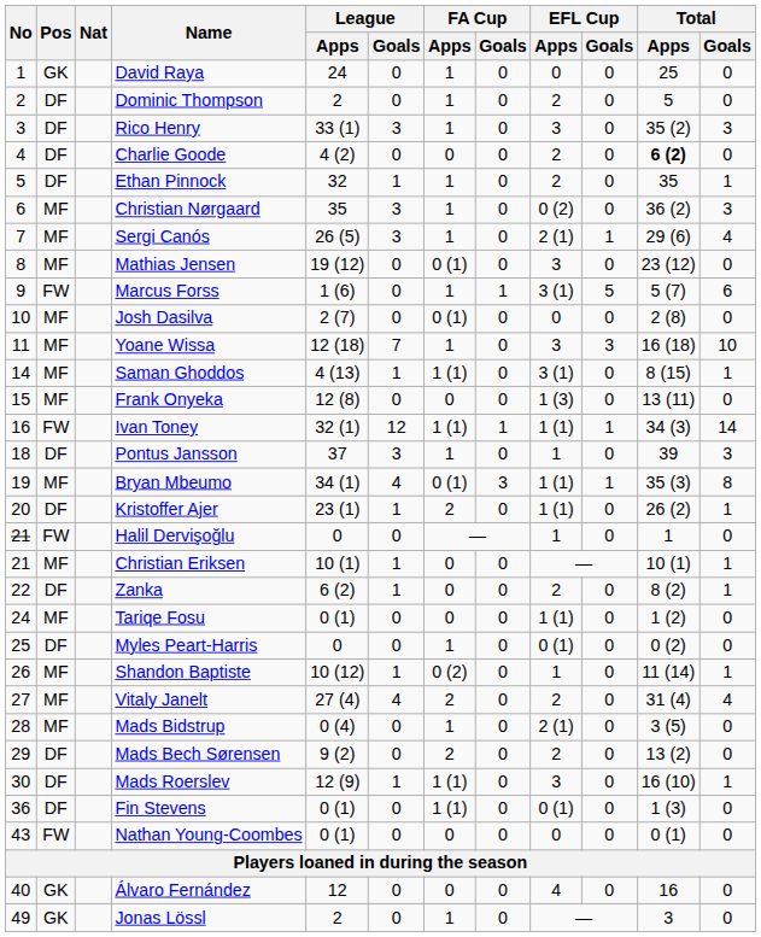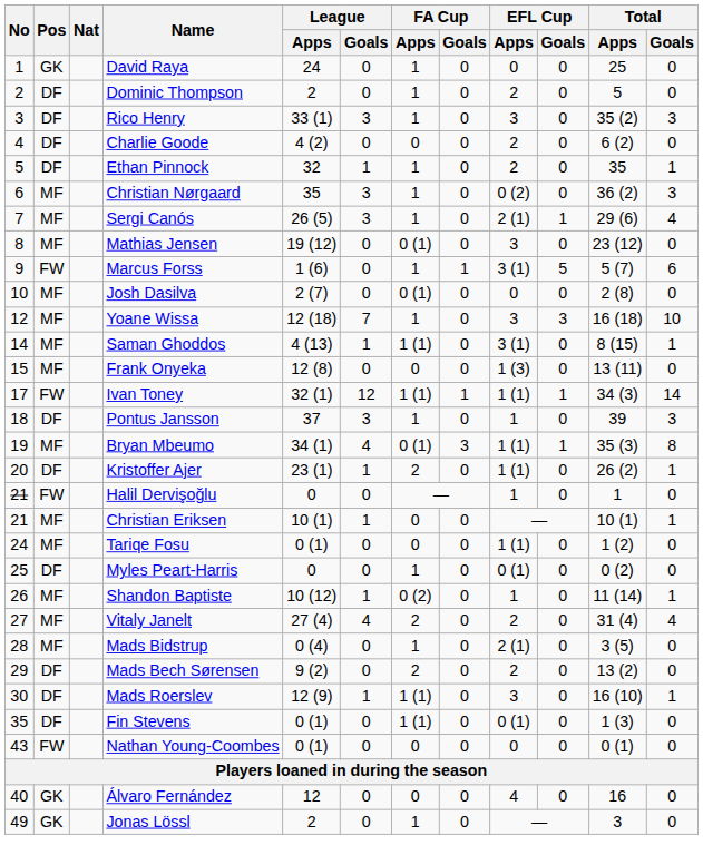 <table class="wikitable sortable" style="text-align:center">
 <tr>
 <th rowspan="2">No</th>
 <th rowspan="2">Pos</th>
 <th rowspan="2">Nat</th>
 <th rowspan="2">Name</th>
 <th colspan="2" style="width:85px;">League</th>
 <th colspan="2" style="width:85px;">FA Cup</th>
 <th colspan="2" style="width:85px;">EFL Cup</th>
 <th colspan="2" style="width:85px;">Total</th>
 </tr>
 <tr>
 <th>Apps</th>
 <th>Goals</th>
 <th>Apps</th>
 <th>Goals</th>
 <th>Apps</th>
 <th>Goals</th>
 <th>Apps</th>
 <th>Goals</th>
 </tr>
 <tr>
 <td>1</td>
 <td>GK</td>
 <td></td>
 <td style="text-align:left;"><a href='#'>David Raya</a></td>
 <td>24</td>
 <td>0</td>
 <td>1</td>
 <td>0</td>
 <td>0</td>
 <td>0</td>
 <td>25</td>
 <td>0</td>
 </tr>
 <tr>
 <td>2</td>
 <td>DF</td>
 <td></td>
 <td style="text-align:left;"><a href='#'>Dominic Thompson</a></td>
 <td>2</td>
 <td>0</td>
 <td>1</td>
 <td>0</td>
 <td>2</td>
 <td>0</td>
 <td>5</td>
 <td>0</td>
 </tr>
 <tr>
 <td>3</td>
 <td>DF</td>
 <td></td>
 <td style="text-align:left;"><a href='#'>Rico Henry</a></td>
 <td>33 (1)</td>
 <td>3</td>
 <td>1</td>
 <td>0</td>
 <td>3</td>
 <td>0</td>
 <td>35 (2)</td>
 <td>3</td>
 </tr>
 <tr>
 <td>4</td>
 <td>DF</td>
 <td></td>
 <td style="text-align:left;"><a href='#'>Charlie Goode</a></td>
 <td>4 (2)</td>
 <td>0</td>
 <td>0</td>
 <td>0</td>
 <td>2</td>
 <td>0</td>
-<td><strong>6 (2)</strong></td>
+<td>6 (2)</td>
 <td>0</td>
 </tr>
 <tr>
 <td>5</td>
 <td>DF</td>
 <td></td>
 <td style="text-align:left;"><a href='#'>Ethan Pinnock</a></td>
 <td>32</td>
 <td>1</td>
 <td>1</td>
 <td>0</td>
 <td>2</td>
 <td>0</td>
 <td>35</td>
 <td>1</td>
 </tr>
 <tr>
 <td>6</td>
 <td>MF</td>
 <td></td>
 <td style="text-align:left;"><a href='#'>Christian Nørgaard</a></td>
 <td>35</td>
 <td>3</td>
 <td>1</td>
 <td>0</td>
 <td>0 (2)</td>
 <td>0</td>
 <td>36 (2)</td>
 <td>3</td>
 </tr>
 <tr>
 <td>7</td>
 <td>MF</td>
 <td></td>
 <td style="text-align:left;"><a href='#'>Sergi Canós</a></td>
 <td>26 (5)</td>
 <td>3</td>
 <td>1</td>
 <td>0</td>
 <td>2 (1)</td>
 <td>1</td>
 <td>29 (6)</td>
 <td>4</td>
 </tr>
 <tr>
 <td>8</td>
 <td>MF</td>
 <td></td>
 <td style="text-align:left;"><a href='#'>Mathias Jensen</a></td>
 <td>19 (12)</td>
 <td>0</td>
 <td>0 (1)</td>
 <td>0</td>
 <td>3</td>
 <td>0</td>
 <td>23 (12)</td>
 <td>0</td>
 </tr>
 <tr>
 <td>9</td>
 <td>FW</td>
 <td></td>
 <td style="text-align:left;"><a href='#'>Marcus Forss</a></td>
 <td>1 (6)</td>
 <td>0</td>
 <td>1</td>
 <td>1</td>
 <td>3 (1)</td>
 <td>5</td>
 <td>5 (7)</td>
 <td>6</td>
 </tr>
 <tr>
 <td>10</td>
 <td>MF</td>
 <td></td>
 <td style="text-align:left;"><a href='#'>Josh Dasilva</a></td>
 <td>2 (7)</td>
 <td>0</td>
 <td>0 (1)</td>
 <td>0</td>
 <td>0</td>
 <td>0</td>
 <td>2 (8)</td>
 <td>0</td>
 </tr>
 <tr>
-<td>11</td>
+<td>12</td>
 <td>MF</td>
 <td></td>
 <td style="text-align:left;"><a href='#'>Yoane Wissa</a></td>
 <td>12 (18)</td>
 <td>7</td>
 <td>1</td>
 <td>0</td>
 <td>3</td>
 <td>3</td>
 <td>16 (18)</td>
 <td>10</td>
 </tr>
 <tr>
 <td>14</td>
 <td>MF</td>
 <td></td>
 <td style="text-align:left;"><a href='#'>Saman Ghoddos</a></td>
 <td>4 (13)</td>
 <td>1</td>
 <td>1 (1)</td>
 <td>0</td>
 <td>3 (1)</td>
 <td>0</td>
 <td>8 (15)</td>
 <td>1</td>
 </tr>
 <tr>
 <td>15</td>
 <td>MF</td>
 <td></td>
 <td style="text-align:left;"><a href='#'>Frank Onyeka</a></td>
 <td>12 (8)</td>
 <td>0</td>
 <td>0</td>
 <td>0</td>
 <td>1 (3)</td>
 <td>0</td>
 <td>13 (11)</td>
 <td>0</td>
 </tr>
 <tr>
-<td>16</td>
+<td>17</td>
 <td>FW</td>
 <td></td>
 <td style="text-align:left;"><a href='#'>Ivan Toney</a></td>
 <td>32 (1)</td>
 <td>12</td>
 <td>1 (1)</td>
 <td>1</td>
 <td>1 (1)</td>
 <td>1</td>
 <td>34 (3)</td>
 <td>14</td>
 </tr>
 <tr>
 <td>18</td>
 <td>DF</td>
 <td></td>
 <td style="text-align:left;"><a href='#'>Pontus Jansson</a></td>
 <td>37</td>
 <td>3</td>
 <td>1</td>
 <td>0</td>
 <td>1</td>
 <td>0</td>
 <td>39</td>
 <td>3</td>
 </tr>
 <tr>
 <td>19</td>
 <td>MF</td>
 <td></td>
 <td style="text-align:left;"><a href='#'>Bryan Mbeumo</a></td>
 <td>34 (1)</td>
 <td>4</td>
 <td>0 (1)</td>
 <td>3</td>
 <td>1 (1)</td>
 <td>1</td>
 <td>35 (3)</td>
 <td>8</td>
 </tr>
 <tr>
 <td>20</td>
 <td>DF</td>
 <td></td>
 <td style="text-align:left;"><a href='#'>Kristoffer Ajer</a></td>
 <td>23 (1)</td>
 <td>1</td>
 <td>2</td>
 <td>0</td>
 <td>1 (1)</td>
 <td>0</td>
 <td>26 (2)</td>
 <td>1</td>
 </tr>
 <tr>
 <td><s>21</s></td>
 <td>FW</td>
 <td></td>
 <td style="text-align:left;"><a href='#'>Halil Dervişoğlu</a></td>
 <td>0</td>
 <td>0</td>
 <td colspan="2">―</td>
 <td>1</td>
 <td>0</td>
 <td>1</td>
 <td>0</td>
 </tr>
 <tr>
 <td>21</td>
 <td>MF</td>
 <td></td>
 <td style="text-align:left;"><a href='#'>Christian Eriksen</a></td>
 <td>10 (1)</td>
 <td>1</td>
 <td>0</td>
 <td>0</td>
 <td colspan="2">―</td>
 <td>10 (1)</td>
-<td>1</td>
-</tr>
-<tr>
-<td>22</td>
-<td>DF</td>
-<td></td>
-<td style="text-align:left;"><a href='#'>Zanka</a></td>
-<td>6 (2)</td>
-<td>1</td>
-<td>0</td>
-<td>0</td>
-<td>2</td>
-<td>0</td>
-<td>8 (2)</td>
 <td>1</td>
 </tr>
 <tr>
 <td>24</td>
 <td>MF</td>
 <td></td>
 <td style="text-align:left;"><a href='#'>Tariqe Fosu</a></td>
 <td>0 (1)</td>
 <td>0</td>
 <td>0</td>
 <td>0</td>
 <td>1 (1)</td>
 <td>0</td>
 <td>1 (2)</td>
 <td>0</td>
 </tr>
 <tr>
 <td>25</td>
 <td>DF</td>
 <td></td>
 <td style="text-align:left;"><a href='#'>Myles Peart-Harris</a></td>
 <td>0</td>
 <td>0</td>
 <td>1</td>
 <td>0</td>
 <td>0 (1)</td>
 <td>0</td>
 <td>0 (2)</td>
 <td>0</td>
 </tr>
 <tr>
 <td>26</td>
 <td>MF</td>
 <td></td>
 <td style="text-align:left;"><a href='#'>Shandon Baptiste</a></td>
 <td>10 (12)</td>
 <td>1</td>
 <td>0 (2)</td>
 <td>0</td>
 <td>1</td>
 <td>0</td>
 <td>11 (14)</td>
 <td>1</td>
 </tr>
 <tr>
 <td>27</td>
 <td>MF</td>
 <td></td>
 <td style="text-align:left;"><a href='#'>Vitaly Janelt</a></td>
 <td>27 (4)</td>
 <td>4</td>
 <td>2</td>
 <td>0</td>
 <td>2</td>
 <td>0</td>
 <td>31 (4)</td>
 <td>4</td>
 </tr>
 <tr>
 <td>28</td>
 <td>MF</td>
 <td></td>
 <td style="text-align:left;"><a href='#'>Mads Bidstrup</a></td>
 <td>0 (4)</td>
 <td>0</td>
 <td>1</td>
 <td>0</td>
 <td>2 (1)</td>
 <td>0</td>
 <td>3 (5)</td>
 <td>0</td>
 </tr>
 <tr>
 <td>29</td>
 <td>DF</td>
 <td></td>
 <td style="text-align:left;"><a href='#'>Mads Bech Sørensen</a></td>
 <td>9 (2)</td>
 <td>0</td>
 <td>2</td>
 <td>0</td>
 <td>2</td>
 <td>0</td>
 <td>13 (2)</td>
 <td>0</td>
 </tr>
 <tr>
 <td>30</td>
 <td>DF</td>
 <td></td>
 <td style="text-align:left;"><a href='#'>Mads Roerslev</a></td>
 <td>12 (9)</td>
 <td>1</td>
 <td>1 (1)</td>
 <td>0</td>
 <td>3</td>
 <td>0</td>
 <td>16 (10)</td>
 <td>1</td>
 </tr>
 <tr>
-<td>36</td>
+<td>35</td>
 <td>DF</td>
 <td></td>
 <td style="text-align:left;"><a href='#'>Fin Stevens</a></td>
 <td>0 (1)</td>
 <td>0</td>
 <td>1 (1)</td>
 <td>0</td>
 <td>0 (1)</td>
 <td>0</td>
 <td>1 (3)</td>
 <td>0</td>
 </tr>
 <tr>
 <td>43</td>
 <td>FW</td>
 <td></td>
 <td style="text-align:left;"><a href='#'>Nathan Young-Coombes</a></td>
 <td>0 (1)</td>
 <td>0</td>
 <td>0</td>
 <td>0</td>
 <td>0</td>
 <td>0</td>
 <td>0 (1)</td>
 <td>0</td>
 </tr>
 <tr>
 <th colspan="12">Players loaned in during the season</th>
 </tr>
 <tr>
 <td>40</td>
 <td>GK</td>
 <td></td>
 <td style="text-align:left;"><a href='#'>Álvaro Fernández</a></td>
 <td>12</td>
 <td>0</td>
 <td>0</td>
 <td>0</td>
 <td>4</td>
 <td>0</td>
 <td>16</td>
 <td>0</td>
 </tr>
 <tr>
 <td>49</td>
 <td>GK</td>
 <td></td>
 <td style="text-align:left;"><a href='#'>Jonas Lössl</a></td>
 <td>2</td>
 <td>0</td>
 <td>1</td>
 <td>0</td>
 <td colspan="2">―</td>
 <td>3</td>
 <td>0</td>
 </tr>
 </table>
